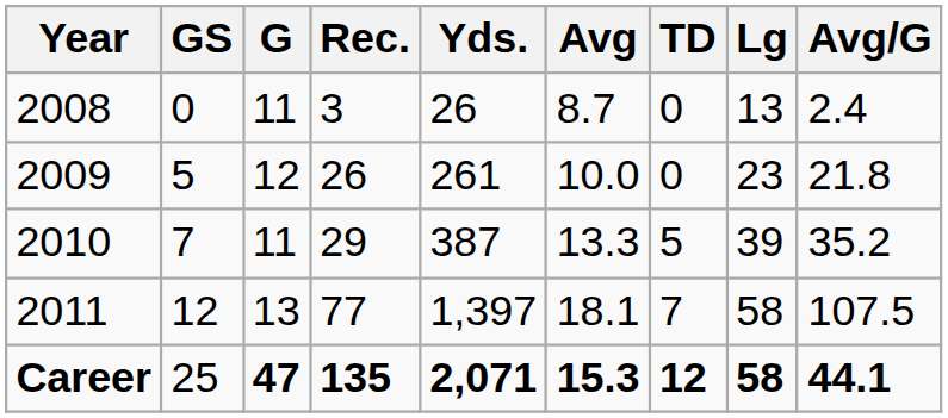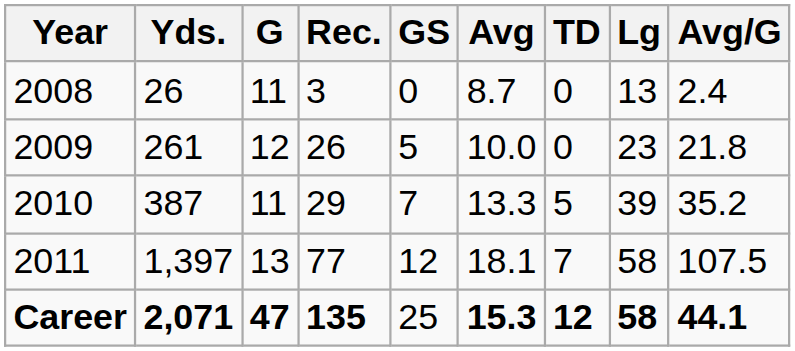 <table class="wikitable">
 <tr>
 <th>Year</th>
-<th>GS</th>
+<th>Yds.</th>
 <th>G</th>
 <th>Rec.</th>
-<th>Yds.</th>
+<th>GS</th>
 <th>Avg</th>
 <th>TD</th>
 <th>Lg</th>
 <th>Avg/G</th>
 </tr>
 <tr>
 <td>2008</td>
-<td>0</td>
+<td>26</td>
 <td>11</td>
 <td>3</td>
-<td>26</td>
+<td>0</td>
 <td>8.7</td>
 <td>0</td>
 <td>13</td>
 <td>2.4</td>
 </tr>
 <tr>
 <td>2009</td>
-<td>5</td>
+<td>261</td>
 <td>12</td>
 <td>26</td>
-<td>261</td>
+<td>5</td>
 <td>10.0</td>
 <td>0</td>
 <td>23</td>
 <td>21.8</td>
 </tr>
 <tr>
 <td>2010</td>
-<td>7</td>
+<td>387</td>
 <td>11</td>
 <td>29</td>
-<td>387</td>
+<td>7</td>
 <td>13.3</td>
 <td>5</td>
 <td>39</td>
 <td>35.2</td>
 </tr>
 <tr>
 <td>2011</td>
-<td>12</td>
+<td>1,397</td>
 <td>13</td>
 <td>77</td>
-<td>1,397</td>
+<td>12</td>
 <td>18.1</td>
 <td>7</td>
 <td>58</td>
 <td>107.5</td>
 </tr>
 <tr>
 <td><strong>Career</strong></td>
-<td>25</td>
+<td><strong>2,071</strong></td>
 <td><strong>47</strong></td>
 <td><strong>135</strong></td>
-<td><strong>2,071</strong></td>
+<td>25</td>
 <td><strong>15.3</strong></td>
 <td><strong>12</strong></td>
 <td><strong>58</strong></td>
 <td><strong>44.1</strong></td>
 </tr>
 </table>
